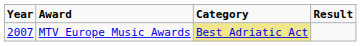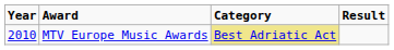 <table class="sortable wikitable" style="font-size:97%;">
 <tr>
 <td><strong>Year</strong></td>
 <td><strong>Award</strong></td>
 <td><strong>Category</strong></td>
 <td><strong>Result</strong></td>
 </tr>
 <tr>
-<td><a href='#'>2007</a></td>
+<td><a href='#'>2010</a></td>
 <td><a href='#'>MTV Europe Music Awards</a></td>
 <td style="background: khaki;"><a href='#'>Best Adriatic Act</a></td>
 <td></td>
 </tr>
 </table>
